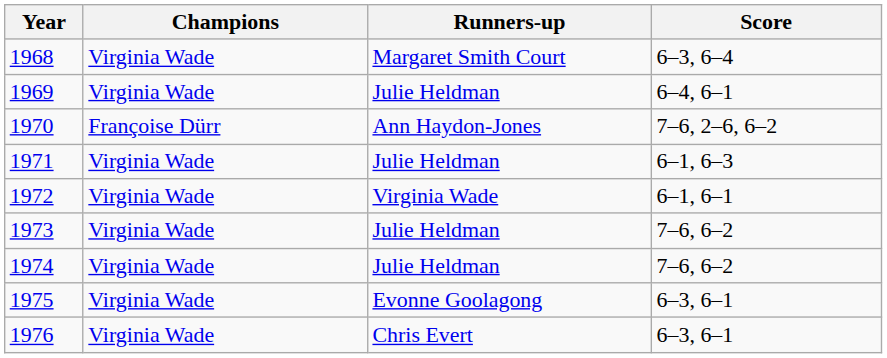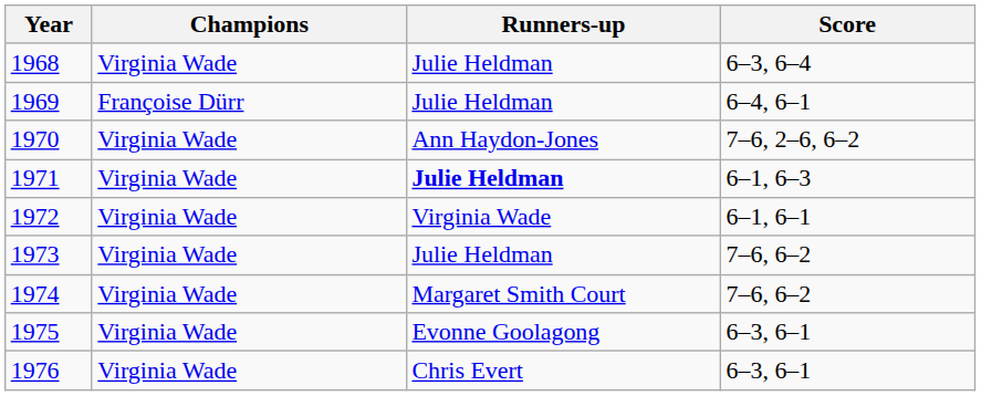 <table class="wikitable">
 <tr>
 <th style="width:50px">Year</th>
 <th style="width:200px">Champions</th>
 <th style="width:200px">Runners-up</th>
 <th style="width:160px">Score</th>
 </tr>
 <tr>
 <td><a href='#'>1968</a></td>
 <td>  <a href='#'>Virginia Wade</a></td>
-<td> <a href='#'>Margaret Smith Court</a></td>
+<td> <a href='#'>Julie Heldman</a></td>
 <td>6–3, 6–4</td>
 </tr>
 <tr>
 <td><a href='#'>1969</a></td>
-<td>  <a href='#'>Virginia Wade</a></td>
+<td>  <a href='#'>Françoise Dürr</a></td>
 <td> <a href='#'>Julie Heldman</a></td>
 <td>6–4, 6–1</td>
 </tr>
 <tr>
 <td><a href='#'>1970</a></td>
-<td>  <a href='#'>Françoise Dürr</a></td>
+<td>  <a href='#'>Virginia Wade</a></td>
 <td> <a href='#'>Ann Haydon-Jones</a></td>
 <td>7–6, 2–6, 6–2</td>
 </tr>
 <tr>
 <td><a href='#'>1971</a></td>
 <td>  <a href='#'>Virginia Wade</a></td>
-<td> <a href='#'>Julie Heldman</a></td>
+<td><strong> <a href='#'>Julie Heldman</a></strong></td>
 <td>6–1, 6–3</td>
 </tr>
 <tr>
 <td><a href='#'>1972</a></td>
 <td>  <a href='#'>Virginia Wade</a></td>
 <td> <a href='#'>Virginia Wade</a></td>
 <td>6–1, 6–1</td>
 </tr>
 <tr>
 <td><a href='#'>1973</a></td>
 <td>  <a href='#'>Virginia Wade</a></td>
 <td> <a href='#'>Julie Heldman</a></td>
 <td>7–6, 6–2</td>
 </tr>
 <tr>
 <td><a href='#'>1974</a></td>
 <td>  <a href='#'>Virginia Wade</a></td>
-<td> <a href='#'>Julie Heldman</a></td>
+<td> <a href='#'>Margaret Smith Court</a></td>
 <td>7–6, 6–2</td>
 </tr>
 <tr>
 <td><a href='#'>1975</a></td>
 <td>  <a href='#'>Virginia Wade</a></td>
 <td> <a href='#'>Evonne Goolagong</a></td>
 <td>6–3, 6–1</td>
 </tr>
 <tr>
 <td><a href='#'>1976</a></td>
 <td>  <a href='#'>Virginia Wade</a></td>
 <td> <a href='#'>Chris Evert</a></td>
 <td>6–3, 6–1 </td>
 </tr>
 </table>
